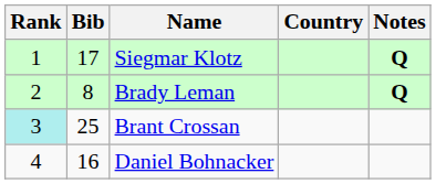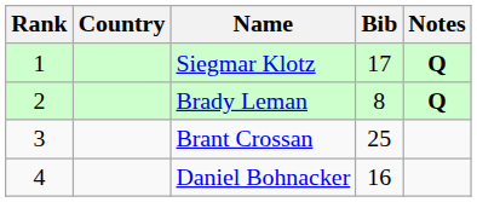 <table class="wikitable" style="text-align:center;">
 <tr>
 <th>Rank</th>
+<th>Country</th>
+<th>Name</th>
 <th>Bib</th>
-<th>Name</th>
-<th>Country</th>
 <th>Notes</th>
 </tr>
 <tr bgcolor="#ccffcc">
 <td>1</td>
+<td align=left></td>
+<td align=left><a href='#'>Siegmar Klotz</a></td>
 <td>17</td>
-<td align=left><a href='#'>Siegmar Klotz</a></td>
-<td align=left></td>
 <td><strong>Q</strong></td>
 </tr>
 <tr bgcolor="#ccffcc">
 <td>2</td>
+<td align=left></td>
+<td align=left><a href='#'>Brady Leman</a></td>
 <td>8</td>
-<td align=left><a href='#'>Brady Leman</a></td>
-<td align=left></td>
 <td><strong>Q</strong></td>
 </tr>
 <tr>
-<td style="background: paleturquoise;">3</td>
+<td>3</td>
+<td align=left></td>
+<td align=left><a href='#'>Brant Crossan</a></td>
 <td>25</td>
-<td align=left><a href='#'>Brant Crossan</a></td>
-<td align=left></td>
 <td></td>
 </tr>
 <tr>
 <td>4</td>
+<td align=left></td>
+<td align=left><a href='#'>Daniel Bohnacker</a></td>
 <td>16</td>
-<td align=left><a href='#'>Daniel Bohnacker</a></td>
-<td align=left></td>
 <td></td>
 </tr>
 </table>
